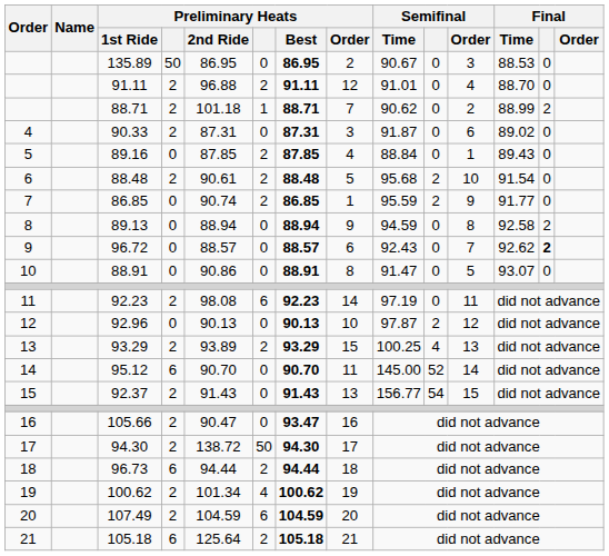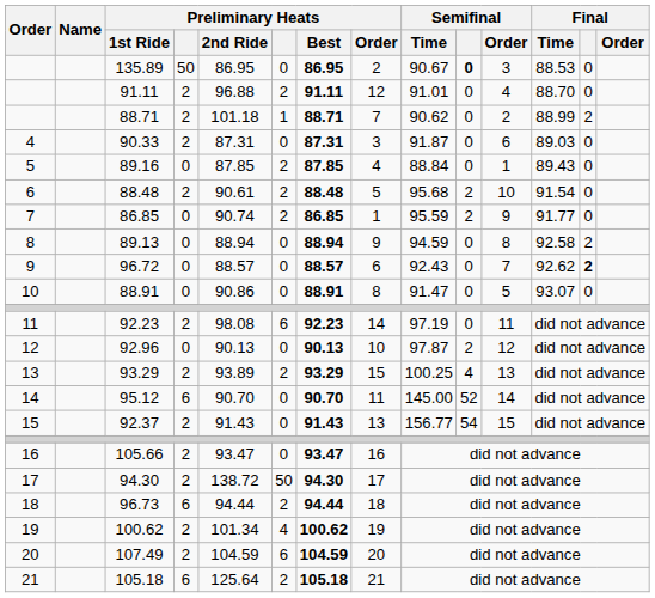 <table class="wikitable" style="text-align:center">
 <tr>
 <th rowspan=2>Order</th>
 <th rowspan=2>Name</th>
 <th colspan=6>Preliminary Heats</th>
 <th colspan=3>Semifinal</th>
 <th colspan=3>Final</th>
 </tr>
 <tr>
 <th>1st Ride</th>
 <th></th>
 <th>2nd Ride</th>
 <th></th>
 <th>Best</th>
 <th>Order</th>
 <th>Time</th>
 <th></th>
 <th>Order</th>
 <th>Time</th>
 <th></th>
 <th>Order</th>
 </tr>
 <tr>
 <td></td>
 <td align=left></td>
 <td>135.89</td>
 <td>50</td>
 <td>86.95</td>
 <td>0</td>
 <td><strong>86.95</strong></td>
 <td>2</td>
 <td>90.67</td>
-<td>0</td>
+<td><strong>0</strong></td>
 <td>3</td>
 <td>88.53</td>
 <td>0</td>
 <td></td>
 </tr>
 <tr>
 <td></td>
 <td align=left></td>
 <td>91.11</td>
 <td>2</td>
 <td>96.88</td>
 <td>2</td>
 <td><strong>91.11</strong></td>
 <td>12</td>
 <td>91.01</td>
 <td>0</td>
 <td>4</td>
 <td>88.70</td>
 <td>0</td>
 <td></td>
 </tr>
 <tr>
 <td></td>
 <td align=left></td>
 <td>88.71</td>
 <td>2</td>
 <td>101.18</td>
 <td>1</td>
 <td><strong>88.71</strong></td>
 <td>7</td>
 <td>90.62</td>
 <td>0</td>
 <td>2</td>
 <td>88.99</td>
 <td>2</td>
 <td></td>
 </tr>
 <tr>
 <td>4</td>
 <td align=left></td>
 <td>90.33</td>
 <td>2</td>
 <td>87.31</td>
 <td>0</td>
 <td><strong>87.31</strong></td>
 <td>3</td>
 <td>91.87</td>
 <td>0</td>
 <td>6</td>
-<td>89.02</td>
+<td>89.03</td>
 <td>0</td>
 <td></td>
 </tr>
 <tr>
 <td>5</td>
 <td align=left></td>
 <td>89.16</td>
 <td>0</td>
 <td>87.85</td>
 <td>2</td>
 <td><strong>87.85</strong></td>
 <td>4</td>
 <td>88.84</td>
 <td>0</td>
 <td>1</td>
 <td>89.43</td>
 <td>0</td>
 <td></td>
 </tr>
 <tr>
 <td>6</td>
 <td align=left></td>
 <td>88.48</td>
 <td>2</td>
 <td>90.61</td>
 <td>2</td>
 <td><strong>88.48</strong></td>
 <td>5</td>
 <td>95.68</td>
 <td>2</td>
 <td>10</td>
 <td>91.54</td>
 <td>0</td>
 <td></td>
 </tr>
 <tr>
 <td>7</td>
 <td align=left></td>
 <td>86.85</td>
 <td>0</td>
 <td>90.74</td>
 <td>2</td>
 <td><strong>86.85</strong></td>
 <td>1</td>
 <td>95.59</td>
 <td>2</td>
 <td>9</td>
 <td>91.77</td>
 <td>0</td>
 <td></td>
 </tr>
 <tr>
 <td>8</td>
 <td align=left></td>
 <td>89.13</td>
 <td>0</td>
 <td>88.94</td>
 <td>0</td>
 <td><strong>88.94</strong></td>
 <td>9</td>
 <td>94.59</td>
 <td>0</td>
 <td>8</td>
 <td>92.58</td>
 <td>2</td>
 <td></td>
 </tr>
 <tr>
 <td>9</td>
 <td align=left></td>
 <td>96.72</td>
 <td>0</td>
 <td>88.57</td>
 <td>0</td>
 <td><strong>88.57</strong></td>
 <td>6</td>
 <td>92.43</td>
 <td>0</td>
 <td>7</td>
 <td>92.62</td>
 <td><strong>2</strong></td>
 <td></td>
 </tr>
 <tr>
 <td>10</td>
 <td align=left></td>
 <td>88.91</td>
 <td>0</td>
 <td>90.86</td>
 <td>0</td>
 <td><strong>88.91</strong></td>
 <td>8</td>
 <td>91.47</td>
 <td>0</td>
 <td>5</td>
 <td>93.07</td>
 <td>0</td>
 <td></td>
 </tr>
 <tr bgcolor=lightgray>
 <td colspan=14></td>
 </tr>
 <tr>
 <td>11</td>
 <td align=left></td>
 <td>92.23</td>
 <td>2</td>
 <td>98.08</td>
 <td>6</td>
 <td><strong>92.23</strong></td>
 <td>14</td>
 <td>97.19</td>
 <td>0</td>
 <td>11</td>
 <td colspan=3>did not advance</td>
 </tr>
 <tr>
 <td>12</td>
 <td align=left></td>
 <td>92.96</td>
 <td>0</td>
 <td>90.13</td>
 <td>0</td>
 <td><strong>90.13</strong></td>
 <td>10</td>
 <td>97.87</td>
 <td>2</td>
 <td>12</td>
 <td colspan=3>did not advance</td>
 </tr>
 <tr>
 <td>13</td>
 <td align=left></td>
 <td>93.29</td>
 <td>2</td>
 <td>93.89</td>
 <td>2</td>
 <td><strong>93.29</strong></td>
 <td>15</td>
 <td>100.25</td>
 <td>4</td>
 <td>13</td>
 <td colspan=3>did not advance</td>
 </tr>
 <tr>
 <td>14</td>
 <td align=left></td>
 <td>95.12</td>
 <td>6</td>
 <td>90.70</td>
 <td>0</td>
 <td><strong>90.70</strong></td>
 <td>11</td>
 <td>145.00</td>
 <td>52</td>
 <td>14</td>
 <td colspan=3>did not advance</td>
 </tr>
 <tr>
 <td>15</td>
 <td align=left></td>
 <td>92.37</td>
 <td>2</td>
 <td>91.43</td>
 <td>0</td>
 <td><strong>91.43</strong></td>
 <td>13</td>
 <td>156.77</td>
 <td>54</td>
 <td>15</td>
 <td colspan=3>did not advance</td>
 </tr>
 <tr bgcolor=lightgray>
 <td colspan=14></td>
 </tr>
 <tr>
 <td>16</td>
 <td align=left></td>
 <td>105.66</td>
 <td>2</td>
-<td>90.47</td>
+<td>93.47</td>
 <td>0</td>
 <td><strong>93.47</strong></td>
 <td>16</td>
 <td colspan=6>did not advance</td>
 </tr>
 <tr>
 <td>17</td>
 <td align=left></td>
 <td>94.30</td>
 <td>2</td>
 <td>138.72</td>
 <td>50</td>
 <td><strong>94.30</strong></td>
 <td>17</td>
 <td colspan=6>did not advance</td>
 </tr>
 <tr>
 <td>18</td>
 <td align=left></td>
 <td>96.73</td>
 <td>6</td>
 <td>94.44</td>
 <td>2</td>
 <td><strong>94.44</strong></td>
 <td>18</td>
 <td colspan=6>did not advance</td>
 </tr>
 <tr>
 <td>19</td>
 <td align=left></td>
 <td>100.62</td>
 <td>2</td>
 <td>101.34</td>
 <td>4</td>
 <td><strong>100.62</strong></td>
 <td>19</td>
 <td colspan=6>did not advance</td>
 </tr>
 <tr>
 <td>20</td>
 <td align=left></td>
 <td>107.49</td>
 <td>2</td>
 <td>104.59</td>
 <td>6</td>
 <td><strong>104.59</strong></td>
 <td>20</td>
 <td colspan=6>did not advance</td>
 </tr>
 <tr>
 <td>21</td>
 <td align=left></td>
 <td>105.18</td>
 <td>6</td>
 <td>125.64</td>
 <td>2</td>
 <td><strong>105.18</strong></td>
 <td>21</td>
 <td colspan=6>did not advance</td>
 </tr>
 </table>
